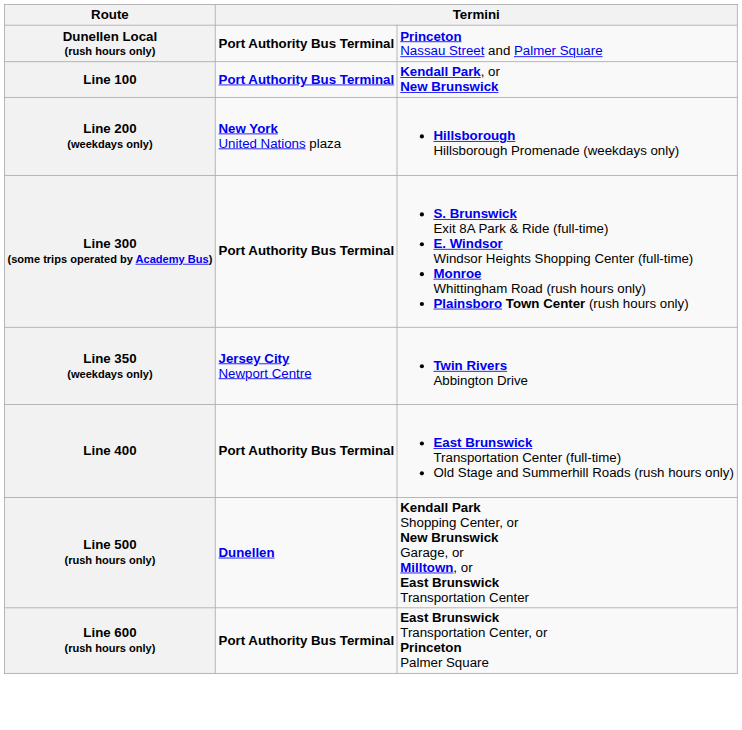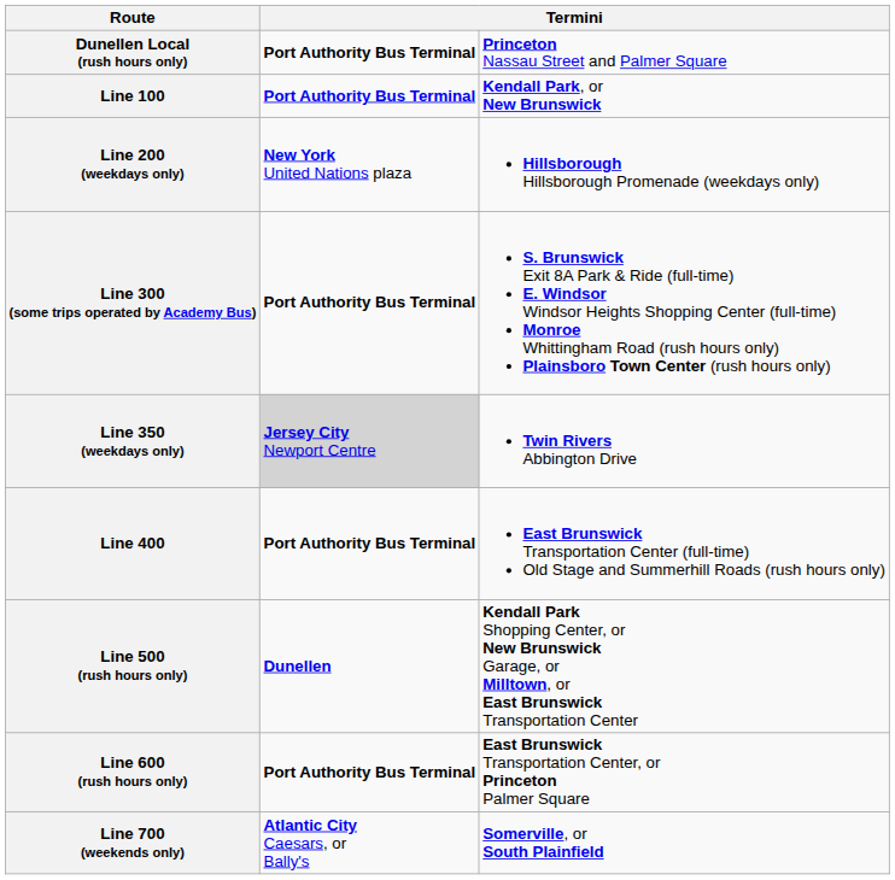 <table class="wikitable">
 <tr>
 <th>Route</th>
 <th colspan="2">Termini</th>
 </tr>
 <tr>
 <th>Dunellen Local<br><small>(rush hours only)</small></th>
 <td><strong>Port Authority Bus Terminal</strong></td>
 <td><strong><a href='#'>Princeton</a></strong><br><a href='#'>Nassau Street</a> and <a href='#'>Palmer Square</a></td>
 </tr>
 <tr>
 <th>Line 100 </th>
 <td><strong><a href='#'>Port Authority Bus Terminal</a></strong></td>
 <td><strong><a href='#'>Kendall Park</a></strong>, or<br><strong><a href='#'>New Brunswick</a></strong></td>
 </tr>
 <tr>
 <th>Line 200 <br><small>(weekdays only)</small></th>
 <td><strong><a href='#'>New York</a></strong><br><a href='#'>United Nations</a> plaza</td>
 <td><br><ul><li><strong><a href='#'>Hillsborough</a></strong><br>Hillsborough Promenade (weekdays only)</li></ul></td>
 </tr>
 <tr>
 <th>Line 300 <br><small>(some trips operated by <a href='#'>Academy Bus</a>)</small></th>
 <td><strong>Port Authority Bus Terminal</strong></td>
 <td><br><ul><li><strong><a href='#'>S. Brunswick</a></strong><br>Exit 8A Park & Ride (full-time)</li><li><strong><a href='#'>E. Windsor</a></strong><br>Windsor Heights Shopping Center (full-time)</li><li><strong><a href='#'>Monroe</a></strong><br>Whittingham Road (rush hours only)</li><li><strong><a href='#'>Plainsboro</a> Town Center</strong> (rush hours only)</li></ul></td>
 </tr>
 <tr>
 <th>Line 350 <br><small>(weekdays only)</small></th>
-<td><strong><a href='#'>Jersey City</a></strong><br><a href='#'>Newport Centre</a></td>
+<td style="background: lightgrey;"><strong><a href='#'>Jersey City</a></strong><br><a href='#'>Newport Centre</a></td>
 <td><br><ul><li><strong><a href='#'>Twin Rivers</a></strong><br>Abbington Drive</li></ul></td>
 </tr>
 <tr>
 <th>Line 400 </th>
 <td><strong>Port Authority Bus Terminal</strong></td>
 <td><br><ul><li><strong><a href='#'>East Brunswick</a></strong><br>Transportation Center (full-time)</li><li>Old Stage and Summerhill Roads (rush hours only)</li></ul></td>
 </tr>
 <tr>
 <th>Line 500 <br><small>(rush hours only)</small></th>
 <td><strong><a href='#'>Dunellen</a></strong></td>
 <td><strong>Kendall Park</strong><br>Shopping Center, or<br><strong>New Brunswick</strong><br>Garage, or<br><strong><a href='#'>Milltown</a></strong>, or<br><strong>East Brunswick</strong><br>Transportation Center</td>
 </tr>
 <tr>
 <th>Line 600 <br><small>(rush hours only)</small></th>
 <td><strong>Port Authority Bus Terminal</strong></td>
 <td><strong>East Brunswick</strong><br>Transportation Center, or <br><strong>Princeton</strong><br>Palmer Square</td>
 </tr>
+<tr>
+<th>Line 700 <br><small>(weekends only)</small></th>
+<td><strong><a href='#'>Atlantic City</a></strong><br><a href='#'>Caesars</a>, or <br><a href='#'>Bally's</a></td>
+<td><strong><a href='#'>Somerville</a></strong>, or <br><strong><a href='#'>South Plainfield</a></strong></td>
+</tr>
 </table>
